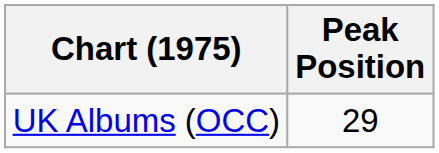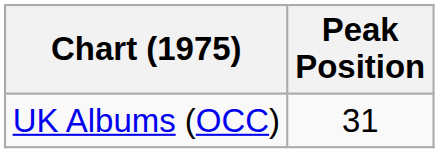 <table class="wikitable sortable">
 <tr>
 <th scope="col">Chart (1975)</th>
 <th scope="col">Peak<br>Position</th>
 </tr>
 <tr>
 <td scope="row"><a href='#'>UK Albums</a> (<a href='#'>OCC</a>)</td>
-<td align="center">29</td>
+<td align="center">31</td>
 </tr>
 </table>
